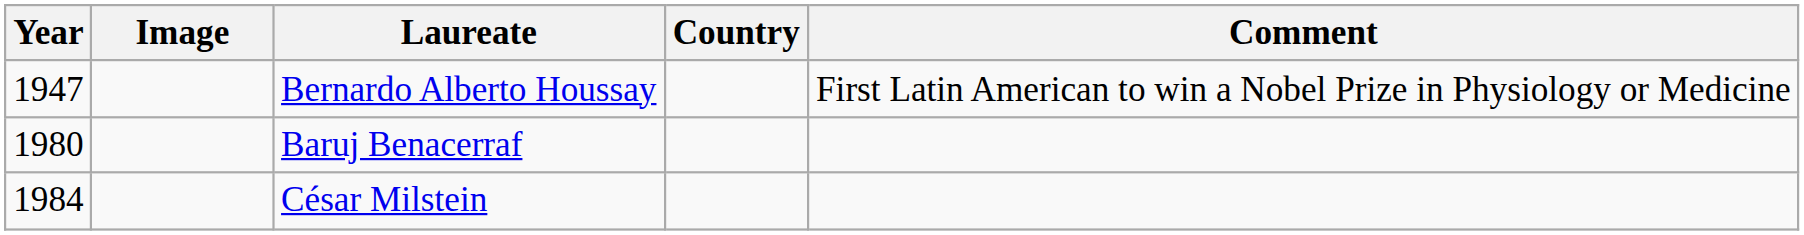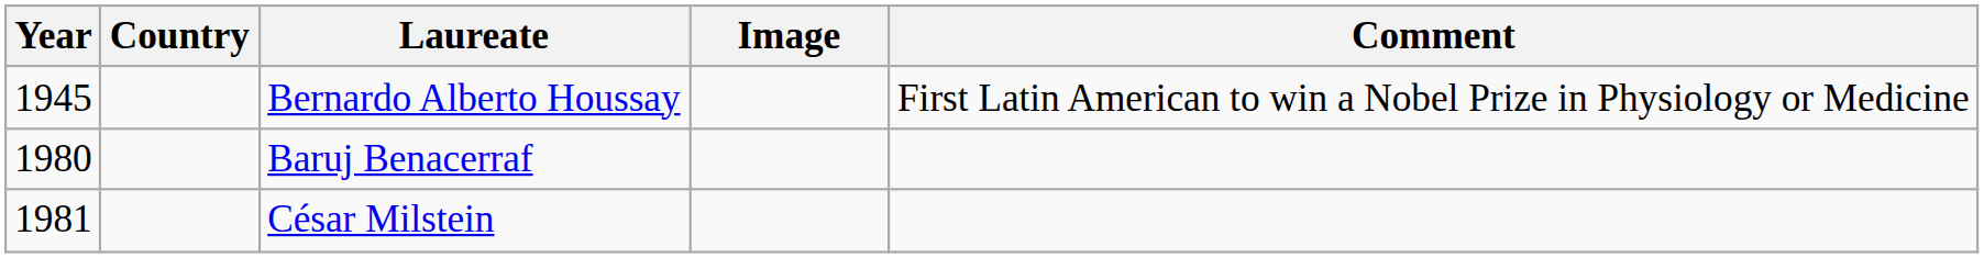 <table class="wikitable sortable">
 <tr>
 <th>Year</th>
+<th>Country</th>
+<th>Laureate</th>
 <th class="unportable" style="width:75px;">Image</th>
-<th>Laureate</th>
-<th>Country</th>
 <th>Comment</th>
 </tr>
 <tr>
-<td style="text-align:center;">1947</td>
+<td style="text-align:center;">1945</td>
 <td></td>
 <td><a href='#'>Bernardo Alberto Houssay</a></td>
 <td></td>
 <td>First Latin American to win a Nobel Prize in Physiology or Medicine</td>
 </tr>
 <tr>
 <td style="text-align:center:">1980</td>
+<td><br></td>
+<td><a href='#'>Baruj Benacerraf</a></td>
 <td></td>
-<td><a href='#'>Baruj Benacerraf</a></td>
-<td><br></td>
 <td></td>
 </tr>
 <tr>
-<td style="text-align:center:">1984</td>
+<td style="text-align:center:">1981</td>
+<td><br></td>
+<td><a href='#'>César Milstein</a></td>
 <td></td>
-<td><a href='#'>César Milstein</a></td>
-<td><br></td>
 <td></td>
 </tr>
 </table>
